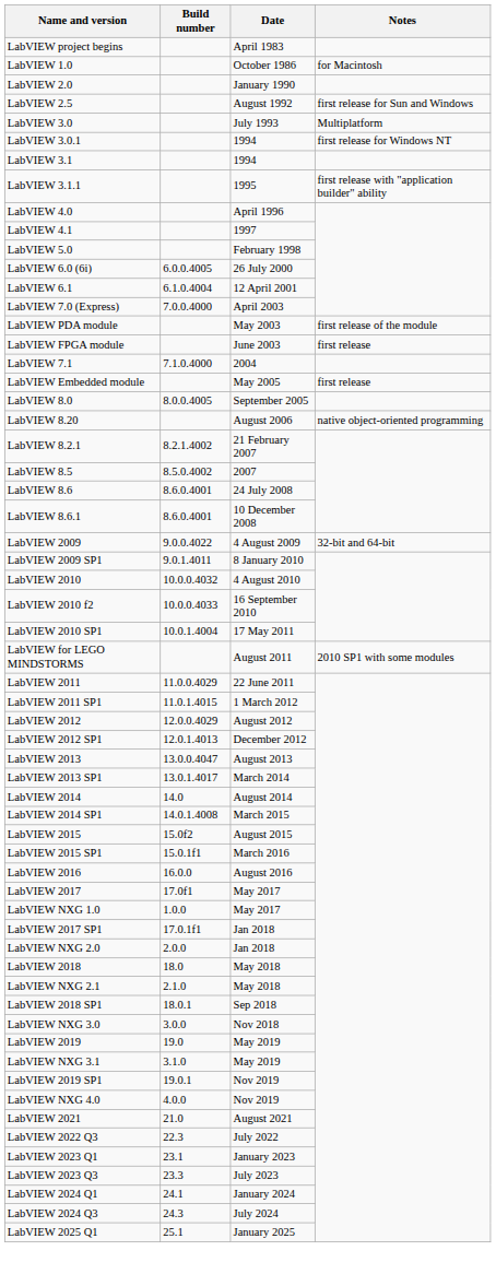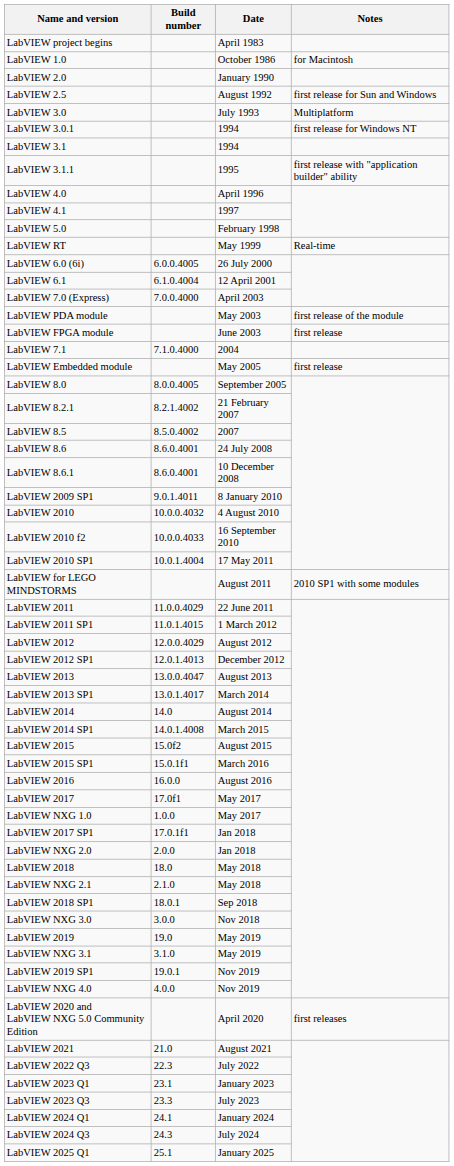 <table class="wikitable" style="font-size: 90%; text-align: left; ">
 <tr>
 <th>Name and version</th>
 <th>Build number</th>
 <th>Date</th>
 <th>Notes</th>
 </tr>
 <tr>
 <td>LabVIEW project begins</td>
 <td></td>
 <td>April 1983</td>
 </tr>
 <tr>
 <td>LabVIEW 1.0</td>
 <td></td>
 <td>October 1986</td>
 <td>for Macintosh</td>
 </tr>
 <tr>
 <td>LabVIEW 2.0</td>
 <td></td>
 <td>January 1990</td>
 </tr>
 <tr>
 <td>LabVIEW 2.5</td>
 <td></td>
 <td>August 1992</td>
 <td>first release for Sun and Windows</td>
 </tr>
 <tr>
 <td>LabVIEW 3.0</td>
 <td></td>
 <td>July 1993</td>
 <td>Multiplatform</td>
 </tr>
 <tr>
 <td>LabVIEW 3.0.1</td>
 <td></td>
 <td>1994</td>
 <td>first release for Windows NT</td>
 </tr>
 <tr>
 <td>LabVIEW 3.1</td>
 <td></td>
 <td>1994</td>
 </tr>
 <tr>
 <td>LabVIEW 3.1.1</td>
 <td></td>
 <td>1995</td>
 <td>first release with "application builder" ability</td>
 </tr>
 <tr>
 <td>LabVIEW 4.0</td>
 <td></td>
 <td>April 1996</td>
 </tr>
 <tr>
 <td>LabVIEW 4.1</td>
 <td></td>
 <td>1997</td>
 </tr>
 <tr>
 <td>LabVIEW 5.0</td>
 <td></td>
 <td>February 1998</td>
 </tr>
 <tr>
+<td>LabVIEW RT</td>
+<td></td>
+<td>May 1999</td>
+<td>Real-time</td>
+</tr>
+<tr>
 <td>LabVIEW 6.0 (6i)</td>
 <td>6.0.0.4005</td>
 <td>26 July 2000</td>
 </tr>
 <tr>
 <td>LabVIEW 6.1</td>
 <td>6.1.0.4004</td>
 <td>12 April 2001</td>
 </tr>
 <tr>
 <td>LabVIEW 7.0 (Express)</td>
 <td>7.0.0.4000</td>
 <td>April 2003</td>
 </tr>
 <tr>
 <td>LabVIEW PDA module</td>
 <td></td>
 <td>May 2003</td>
 <td>first release of the module</td>
 </tr>
 <tr>
 <td>LabVIEW FPGA module</td>
 <td></td>
 <td>June 2003</td>
 <td>first release</td>
 </tr>
 <tr>
 <td>LabVIEW 7.1</td>
 <td>7.1.0.4000</td>
 <td>2004</td>
 </tr>
 <tr>
 <td>LabVIEW Embedded module</td>
 <td></td>
 <td>May 2005</td>
 <td>first release</td>
 </tr>
 <tr>
 <td>LabVIEW 8.0</td>
 <td>8.0.0.4005</td>
 <td>September 2005</td>
 </tr>
 <tr>
-<td>LabVIEW 8.20</td>
-<td></td>
-<td>August 2006</td>
-<td>native object-oriented programming</td>
-</tr>
-<tr>
 <td>LabVIEW 8.2.1</td>
 <td>8.2.1.4002</td>
 <td>21 February 2007</td>
 </tr>
 <tr>
 <td>LabVIEW 8.5</td>
 <td>8.5.0.4002</td>
 <td>2007</td>
 </tr>
 <tr>
 <td>LabVIEW 8.6</td>
 <td>8.6.0.4001</td>
 <td>24 July 2008</td>
 </tr>
 <tr>
 <td>LabVIEW 8.6.1</td>
 <td>8.6.0.4001</td>
 <td>10 December 2008</td>
-</tr>
-<tr>
-<td>LabVIEW 2009</td>
-<td>9.0.0.4022</td>
-<td>4 August 2009</td>
-<td>32-bit and 64-bit</td>
 </tr>
 <tr>
 <td>LabVIEW 2009 SP1</td>
 <td>9.0.1.4011</td>
 <td>8 January 2010</td>
 </tr>
 <tr>
 <td>LabVIEW 2010</td>
 <td>10.0.0.4032</td>
 <td>4 August 2010</td>
 </tr>
 <tr>
 <td>LabVIEW 2010 f2</td>
 <td>10.0.0.4033</td>
 <td>16 September 2010</td>
 </tr>
 <tr>
 <td>LabVIEW 2010 SP1</td>
 <td>10.0.1.4004</td>
 <td>17 May 2011</td>
 </tr>
 <tr>
 <td>LabVIEW for LEGO MINDSTORMS</td>
 <td></td>
 <td>August 2011</td>
 <td>2010 SP1 with some modules</td>
 </tr>
 <tr>
 <td>LabVIEW 2011</td>
 <td>11.0.0.4029</td>
 <td>22 June 2011</td>
 </tr>
 <tr>
 <td>LabVIEW 2011 SP1</td>
 <td>11.0.1.4015</td>
 <td>1 March 2012</td>
 </tr>
 <tr>
 <td>LabVIEW 2012</td>
 <td>12.0.0.4029</td>
 <td>August 2012</td>
 </tr>
 <tr>
 <td>LabVIEW 2012 SP1</td>
 <td>12.0.1.4013</td>
 <td>December 2012</td>
 </tr>
 <tr>
 <td>LabVIEW 2013</td>
 <td>13.0.0.4047</td>
 <td>August 2013</td>
 </tr>
 <tr>
 <td>LabVIEW 2013 SP1</td>
 <td>13.0.1.4017</td>
 <td>March 2014</td>
 </tr>
 <tr>
 <td>LabVIEW 2014</td>
 <td>14.0</td>
 <td>August 2014</td>
 </tr>
 <tr>
 <td>LabVIEW 2014 SP1</td>
 <td>14.0.1.4008</td>
 <td>March 2015</td>
 </tr>
 <tr>
 <td>LabVIEW 2015</td>
 <td>15.0f2</td>
 <td>August 2015</td>
 </tr>
 <tr>
 <td>LabVIEW 2015 SP1</td>
 <td>15.0.1f1</td>
 <td>March 2016</td>
 </tr>
 <tr>
 <td>LabVIEW 2016</td>
 <td>16.0.0</td>
 <td>August 2016</td>
 </tr>
 <tr>
 <td>LabVIEW 2017</td>
 <td>17.0f1</td>
 <td>May 2017</td>
 </tr>
 <tr>
 <td>LabVIEW NXG 1.0</td>
 <td>1.0.0</td>
 <td>May 2017</td>
 </tr>
 <tr>
 <td>LabVIEW 2017 SP1</td>
 <td>17.0.1f1</td>
 <td>Jan 2018</td>
 </tr>
 <tr>
 <td>LabVIEW NXG 2.0</td>
 <td>2.0.0</td>
 <td>Jan 2018</td>
 </tr>
 <tr>
 <td>LabVIEW 2018</td>
 <td>18.0</td>
 <td>May 2018</td>
 </tr>
 <tr>
 <td>LabVIEW NXG 2.1</td>
 <td>2.1.0</td>
 <td>May 2018</td>
 </tr>
 <tr>
 <td>LabVIEW 2018 SP1</td>
 <td>18.0.1</td>
 <td>Sep 2018</td>
 </tr>
 <tr>
 <td>LabVIEW NXG 3.0</td>
 <td>3.0.0</td>
 <td>Nov 2018</td>
 </tr>
 <tr>
 <td>LabVIEW 2019</td>
 <td>19.0</td>
 <td>May 2019</td>
 </tr>
 <tr>
 <td>LabVIEW NXG 3.1</td>
 <td>3.1.0</td>
 <td>May 2019</td>
 </tr>
 <tr>
 <td>LabVIEW 2019 SP1</td>
 <td>19.0.1</td>
 <td>Nov 2019</td>
 </tr>
 <tr>
 <td>LabVIEW NXG 4.0</td>
 <td>4.0.0</td>
 <td>Nov 2019</td>
 </tr>
 <tr>
+<td>LabVIEW 2020 and<br>LabVIEW NXG 5.0 Community Edition</td>
+<td></td>
+<td>April 2020</td>
+<td>first releases</td>
+</tr>
+<tr>
 <td>LabVIEW 2021</td>
 <td>21.0</td>
 <td>August 2021</td>
 </tr>
 <tr>
 <td>LabVIEW 2022 Q3</td>
 <td>22.3</td>
 <td>July 2022</td>
 </tr>
 <tr>
 <td>LabVIEW 2023 Q1</td>
 <td>23.1</td>
 <td>January 2023</td>
 </tr>
 <tr>
 <td>LabVIEW 2023 Q3</td>
 <td>23.3</td>
 <td>July 2023</td>
 </tr>
 <tr>
 <td>LabVIEW 2024 Q1</td>
 <td>24.1</td>
 <td>January 2024</td>
 </tr>
 <tr>
 <td>LabVIEW 2024 Q3</td>
 <td>24.3</td>
 <td>July 2024</td>
 </tr>
 <tr>
 <td>LabVIEW 2025 Q1</td>
 <td>25.1</td>
 <td>January 2025</td>
 </tr>
 </table>
